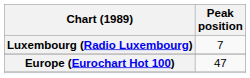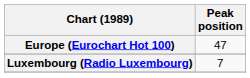 <table class="wikitable sortable plainrowheaders" style="text-align:center">
 <tr>
 <th>Chart (1989)</th>
 <th>Peak<br>position</th>
+</tr>
+<tr>
+<th scope="row">Europe (<a href='#'>Eurochart Hot 100</a>)</th>
+<td>47</td>
+</tr>
+<tr>
 </tr>
 <tr>
 <th scope="row">Luxembourg (<a href='#'>Radio Luxembourg</a>)</th>
 <td align="center">7</td>
 </tr>
 <tr>
 </tr>
 <tr>
-<th scope="row">Europe (<a href='#'>Eurochart Hot 100</a>)</th>
-<td>47</td>
-</tr>
-<tr>
-</tr>
-<tr>
 </tr>
 </table>
